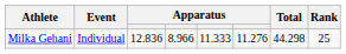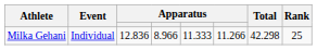 <table class="wikitable" style="font-size:90%">
 <tr>
 <th rowspan=2>Athlete</th>
 <th rowspan=2>Event</th>
 <th colspan=4>Apparatus</th>
 <th rowspan=2>Total</th>
 <th rowspan=2>Rank</th>
 </tr>
 <tr style="font-size:95%">
 <th></th>
 <th></th>
 <th></th>
 <th></th>
 </tr>
 <tr align=center>
 <td align=left><a href='#'>Milka Gehani</a></td>
 <td align=left rowspan=6><a href='#'>Individual</a></td>
 <td>12.836</td>
 <td>8.966</td>
 <td>11.333</td>
-<td>11.276</td>
-<td>44.298</td>
+<td>11.266</td>
+<td>42.298</td>
 <td>25</td>
 </tr>
 </table>
